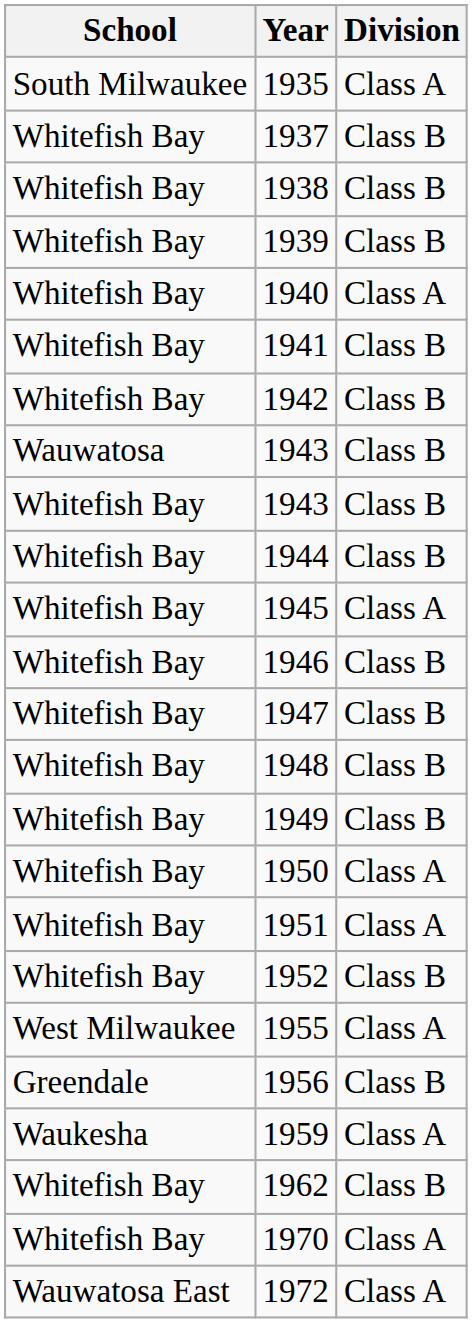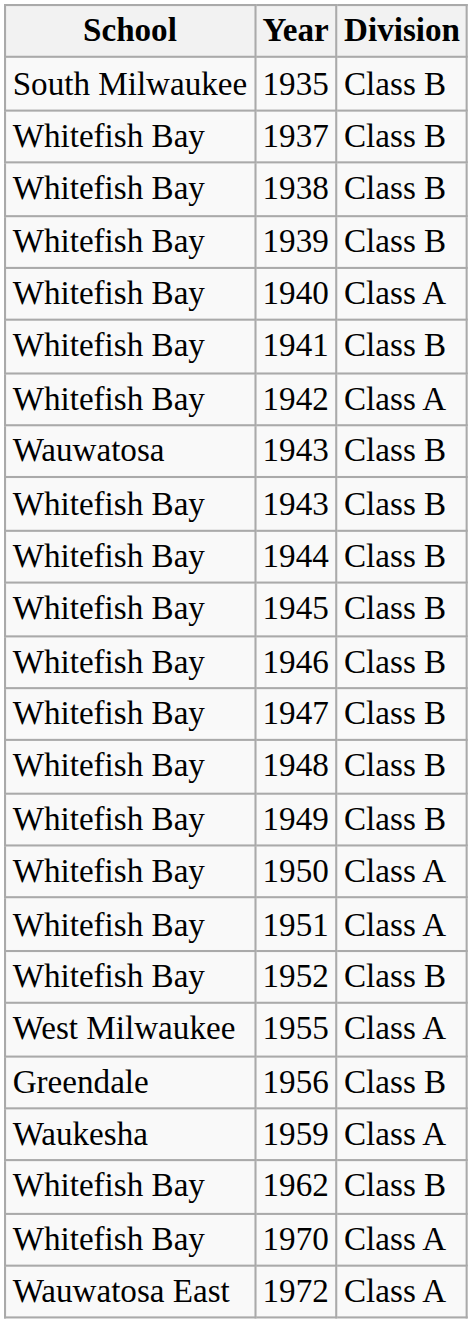 <table class="wikitable">
 <tr>
 <th>School</th>
 <th>Year</th>
 <th>Division</th>
 </tr>
 <tr>
 <td>South Milwaukee</td>
 <td>1935</td>
-<td>Class A</td>
+<td>Class B</td>
 </tr>
 <tr>
 <td>Whitefish Bay</td>
 <td>1937</td>
 <td>Class B</td>
 </tr>
 <tr>
 <td>Whitefish Bay</td>
 <td>1938</td>
 <td>Class B</td>
 </tr>
 <tr>
 <td>Whitefish Bay</td>
 <td>1939</td>
 <td>Class B</td>
 </tr>
 <tr>
 <td>Whitefish Bay</td>
 <td>1940</td>
 <td>Class A</td>
 </tr>
 <tr>
 <td>Whitefish Bay</td>
 <td>1941</td>
 <td>Class B</td>
 </tr>
 <tr>
 <td>Whitefish Bay</td>
 <td>1942</td>
-<td>Class B</td>
+<td>Class A</td>
 </tr>
 <tr>
 <td>Wauwatosa</td>
 <td>1943</td>
 <td>Class B</td>
 </tr>
 <tr>
 <td>Whitefish Bay</td>
 <td>1943</td>
 <td>Class B</td>
 </tr>
 <tr>
 <td>Whitefish Bay</td>
 <td>1944</td>
 <td>Class B</td>
 </tr>
 <tr>
 <td>Whitefish Bay</td>
 <td>1945</td>
-<td>Class A</td>
+<td>Class B</td>
 </tr>
 <tr>
 <td>Whitefish Bay</td>
 <td>1946</td>
 <td>Class B</td>
 </tr>
 <tr>
 <td>Whitefish Bay</td>
 <td>1947</td>
 <td>Class B</td>
 </tr>
 <tr>
 <td>Whitefish Bay</td>
 <td>1948</td>
 <td>Class B</td>
 </tr>
 <tr>
 <td>Whitefish Bay</td>
 <td>1949</td>
 <td>Class B</td>
 </tr>
 <tr>
 <td>Whitefish Bay</td>
 <td>1950</td>
 <td>Class A</td>
 </tr>
 <tr>
 <td>Whitefish Bay</td>
 <td>1951</td>
 <td>Class A</td>
 </tr>
 <tr>
 <td>Whitefish Bay</td>
 <td>1952</td>
 <td>Class B</td>
 </tr>
 <tr>
 <td>West Milwaukee</td>
 <td>1955</td>
 <td>Class A</td>
 </tr>
 <tr>
 <td>Greendale</td>
 <td>1956</td>
 <td>Class B</td>
 </tr>
 <tr>
 <td>Waukesha</td>
 <td>1959</td>
 <td>Class A</td>
 </tr>
 <tr>
 <td>Whitefish Bay</td>
 <td>1962</td>
 <td>Class B</td>
 </tr>
 <tr>
 <td>Whitefish Bay</td>
 <td>1970</td>
 <td>Class A</td>
 </tr>
 <tr>
 <td>Wauwatosa East</td>
 <td>1972</td>
 <td>Class A</td>
 </tr>
 </table>
